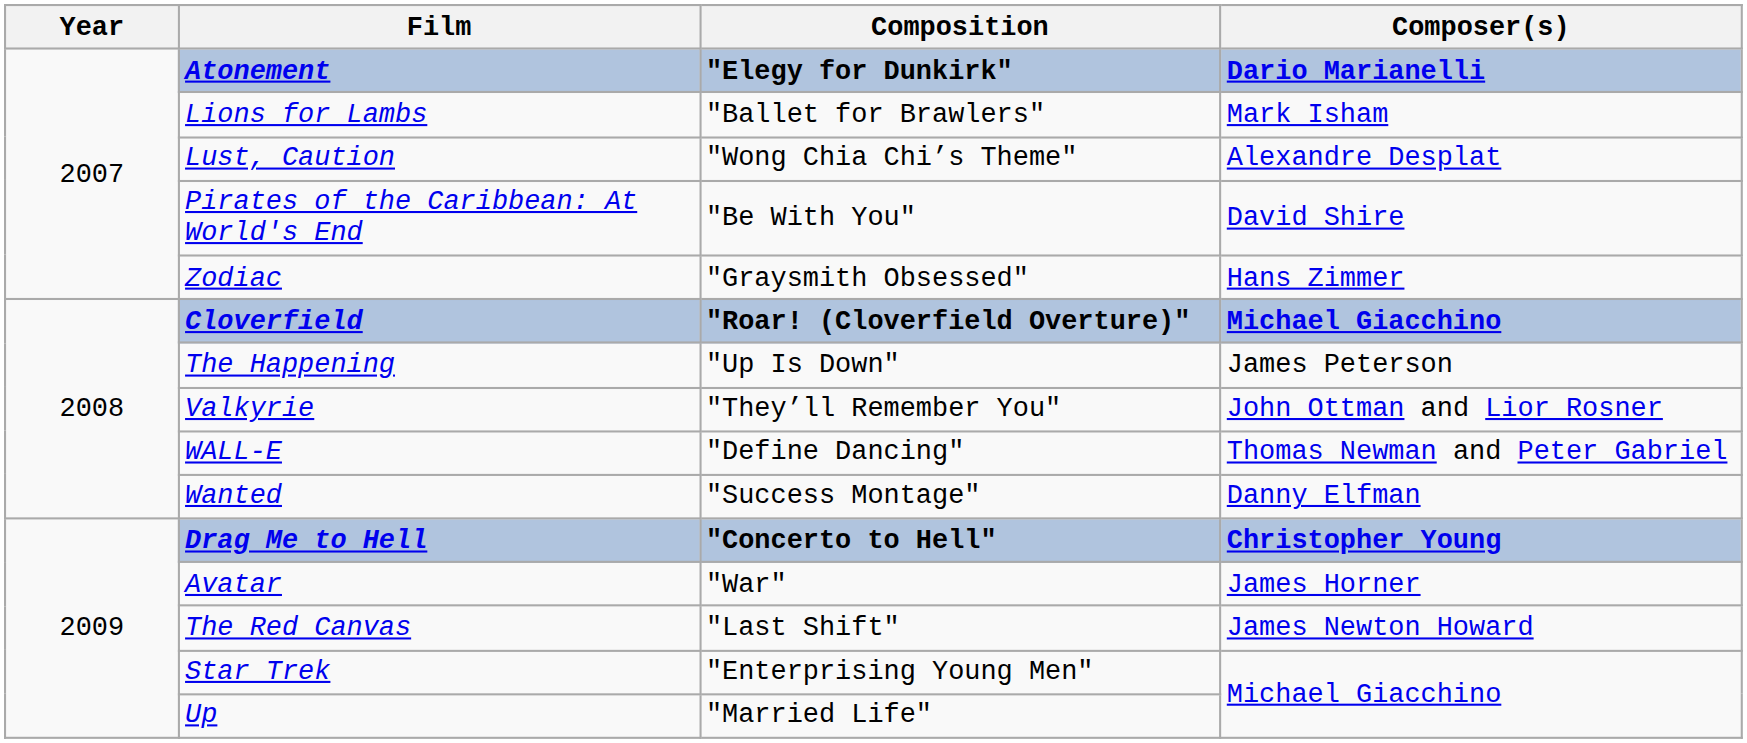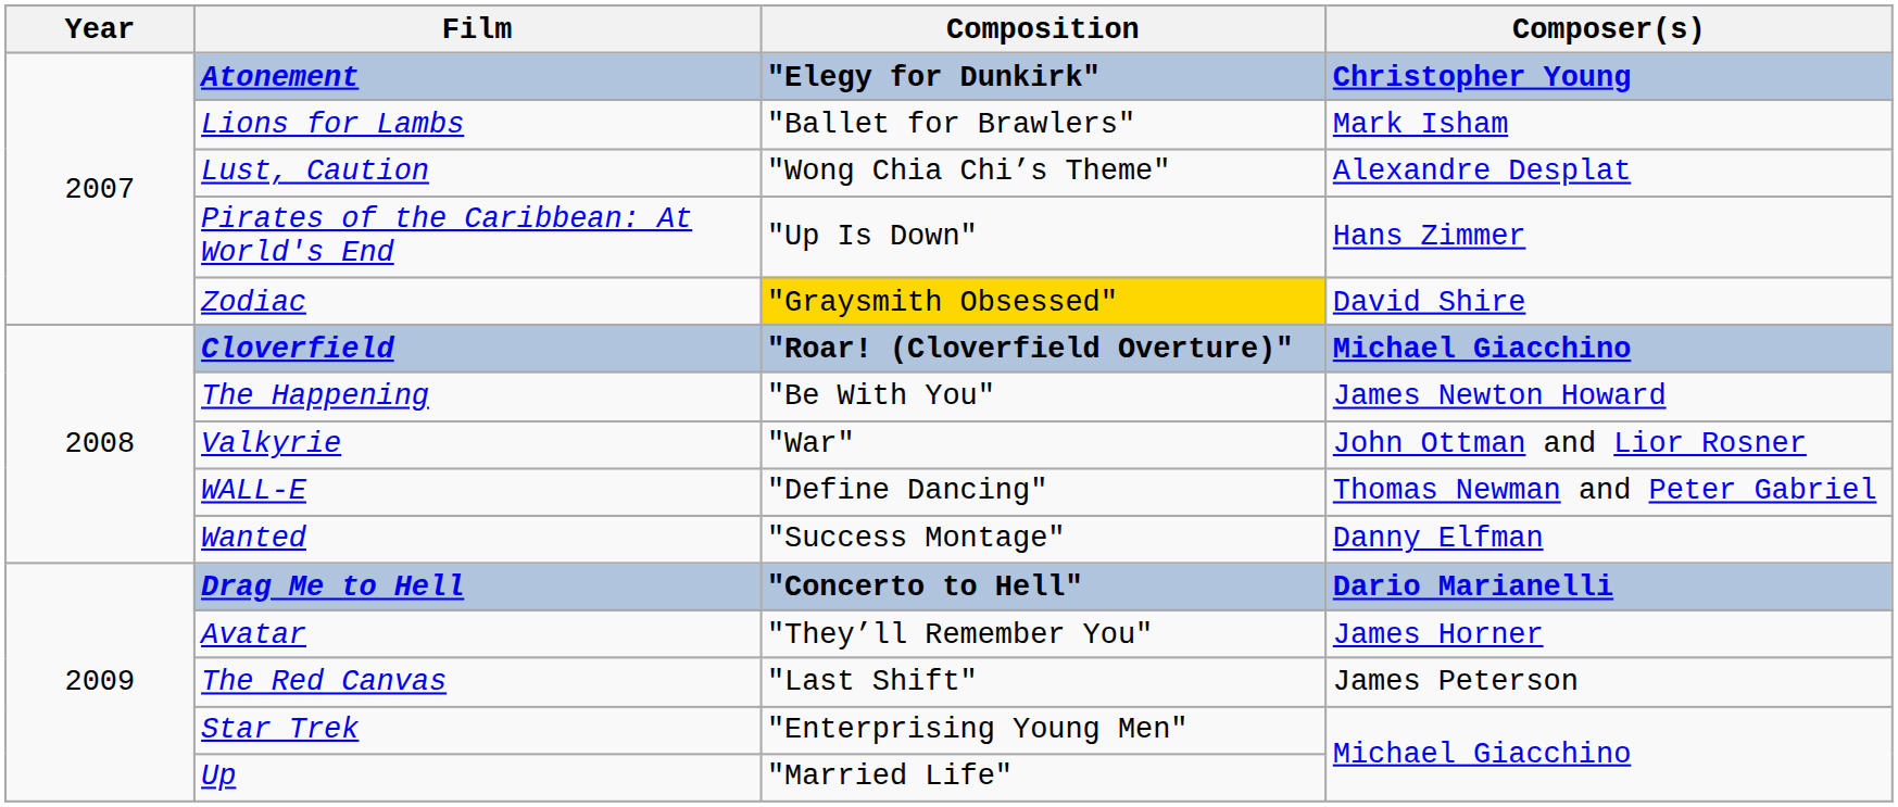 <table class="wikitable" width="95%" cellpadding="5">
 <tr>
 <th width="10%">Year</th>
 <th width="30%">Film</th>
 <th width="30%">Composition</th>
 <th width="30%">Composer(s)</th>
 </tr>
 <tr>
 <td rowspan="5" style="text-align:center;">2007<br></td>
 <td style="background:#B0C4DE;"><strong><em><a href='#'>Atonement</a></em></strong></td>
 <td style="background:#B0C4DE;"><strong>"Elegy for Dunkirk"</strong></td>
-<td style="background:#B0C4DE;"><strong><a href='#'>Dario Marianelli</a></strong></td>
+<td style="background:#B0C4DE;"><strong><a href='#'>Christopher Young</a></strong></td>
 </tr>
 <tr>
 <td><em><a href='#'>Lions for Lambs</a></em></td>
 <td>"Ballet for Brawlers"</td>
 <td><a href='#'>Mark Isham</a></td>
 </tr>
 <tr>
 <td><em><a href='#'>Lust, Caution</a></em></td>
 <td>"Wong Chia Chi’s Theme"</td>
 <td><a href='#'>Alexandre Desplat</a></td>
 </tr>
 <tr>
 <td><em><a href='#'>Pirates of the Caribbean: At World's End</a></em></td>
-<td>"Be With You"</td>
-<td><a href='#'>David Shire</a></td>
+<td>"Up Is Down"</td>
+<td><a href='#'>Hans Zimmer</a></td>
 </tr>
 <tr>
 <td><em><a href='#'>Zodiac</a></em></td>
-<td>"Graysmith Obsessed"</td>
-<td><a href='#'>Hans Zimmer</a></td>
+<td style="background: gold;">"Graysmith Obsessed"</td>
+<td><a href='#'>David Shire</a></td>
 </tr>
 <tr>
 <td rowspan="5" style="text-align:center;">2008<br></td>
 <td style="background:#B0C4DE;"><strong><em><a href='#'>Cloverfield</a></em></strong></td>
 <td style="background:#B0C4DE;"><strong>"Roar! (Cloverfield Overture)"</strong></td>
 <td style="background:#B0C4DE;"><strong><a href='#'>Michael Giacchino</a></strong></td>
 </tr>
 <tr>
 <td><em><a href='#'>The Happening</a></em></td>
-<td>"Up Is Down"</td>
-<td>James Peterson</td>
+<td>"Be With You"</td>
+<td><a href='#'>James Newton Howard</a></td>
 </tr>
 <tr>
 <td><em><a href='#'>Valkyrie</a></em></td>
-<td>"They’ll Remember You"</td>
+<td>"War"</td>
 <td><a href='#'>John Ottman</a> and <a href='#'>Lior Rosner</a></td>
 </tr>
 <tr>
 <td><em><a href='#'>WALL-E</a></em></td>
 <td>"Define Dancing"</td>
 <td><a href='#'>Thomas Newman</a> and <a href='#'>Peter Gabriel</a></td>
 </tr>
 <tr>
 <td><em><a href='#'>Wanted</a></em></td>
 <td>"Success Montage"</td>
 <td><a href='#'>Danny Elfman</a></td>
 </tr>
 <tr>
 <td rowspan="5" style="text-align:center;">2009<br></td>
 <td style="background:#B0C4DE;"><strong><em><a href='#'>Drag Me to Hell</a></em></strong></td>
 <td style="background:#B0C4DE;"><strong>"Concerto to Hell"</strong></td>
-<td style="background:#B0C4DE;"><strong><a href='#'>Christopher Young</a></strong></td>
+<td style="background:#B0C4DE;"><strong><a href='#'>Dario Marianelli</a></strong></td>
 </tr>
 <tr>
 <td><em><a href='#'>Avatar</a></em></td>
-<td>"War"</td>
+<td>"They’ll Remember You"</td>
 <td><a href='#'>James Horner</a></td>
 </tr>
 <tr>
 <td><em><a href='#'>The Red Canvas</a></em></td>
 <td>"Last Shift"</td>
-<td><a href='#'>James Newton Howard</a></td>
+<td>James Peterson</td>
 </tr>
 <tr>
 <td><em><a href='#'>Star Trek</a></em></td>
 <td>"Enterprising Young Men"</td>
 <td rowspan="2"><a href='#'>Michael Giacchino</a></td>
 </tr>
 <tr>
 <td><em><a href='#'>Up</a></em></td>
 <td>"Married Life"</td>
 </tr>
 </table>
